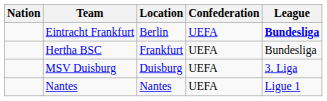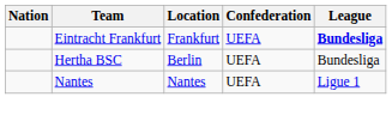 <table class="wikitable sortable">
 <tr>
 <th>Nation</th>
 <th>Team</th>
 <th>Location</th>
 <th>Confederation</th>
 <th>League</th>
 </tr>
 <tr>
 <td></td>
 <td><a href='#'>Eintracht Frankfurt</a></td>
-<td><a href='#'>Berlin</a></td>
+<td><a href='#'>Frankfurt</a></td>
 <td><a href='#'>UEFA</a></td>
 <td><strong><a href='#'>Bundesliga</a></strong></td>
 </tr>
 <tr>
 <td></td>
 <td><a href='#'>Hertha BSC</a></td>
-<td><a href='#'>Frankfurt</a></td>
+<td><a href='#'>Berlin</a></td>
 <td>UEFA</td>
 <td>Bundesliga</td>
-</tr>
-<tr>
-<td></td>
-<td><a href='#'>MSV Duisburg</a></td>
-<td><a href='#'>Duisburg</a></td>
-<td>UEFA</td>
-<td><a href='#'>3. Liga</a></td>
 </tr>
 <tr>
 <td></td>
 <td><a href='#'>Nantes</a></td>
 <td><a href='#'>Nantes</a></td>
 <td>UEFA</td>
 <td><a href='#'>Ligue 1</a></td>
 </tr>
 </table>
